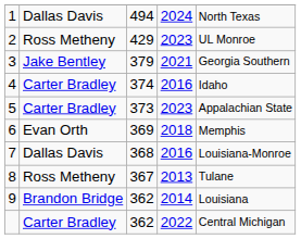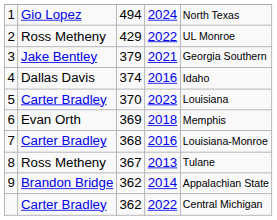 <table class="wikitable">
 <tr>
 </tr>
 <tr>
 <td>1</td>
-<td>Dallas Davis</td>
+<td><a href='#'>Gio Lopez</a></td>
 <td><abbr>494</abbr></td>
 <td><a href='#'>2024</a></td>
 <td style="font-size:80%;">North Texas</td>
 </tr>
 <tr>
 <td>2</td>
 <td>Ross Metheny</td>
 <td><abbr>429</abbr></td>
-<td><a href='#'>2023</a></td>
+<td><a href='#'>2022</a></td>
 <td style="font-size:80%;">UL Monroe</td>
 </tr>
 <tr>
 <td>3</td>
 <td><a href='#'>Jake Bentley</a></td>
 <td><abbr>379</abbr></td>
 <td><a href='#'>2021</a></td>
 <td style="font-size:80%;">Georgia Southern</td>
 </tr>
 <tr>
 <td>4</td>
-<td><a href='#'>Carter Bradley</a></td>
+<td>Dallas Davis</td>
 <td>374</td>
 <td><a href='#'>2016</a></td>
 <td style="font-size:80%;">Idaho</td>
 </tr>
 <tr>
 <td>5</td>
 <td><a href='#'>Carter Bradley</a></td>
-<td><abbr>373</abbr></td>
+<td><abbr>370</abbr></td>
 <td><a href='#'>2023</a></td>
-<td style="font-size:80%;">Appalachian State</td>
+<td style="font-size:80%;">Louisiana</td>
 </tr>
 <tr>
 <td>6</td>
 <td>Evan Orth</td>
 <td>369</td>
 <td><a href='#'>2018</a></td>
 <td style="font-size:80%;">Memphis</td>
 </tr>
 <tr>
 <td>7</td>
-<td>Dallas Davis</td>
+<td><a href='#'>Carter Bradley</a></td>
 <td><abbr>368</abbr></td>
 <td><a href='#'>2016</a></td>
 <td style="font-size:80%;">Louisiana-Monroe</td>
 </tr>
 <tr>
 <td>8</td>
 <td>Ross Metheny</td>
 <td><abbr>367</abbr></td>
 <td><a href='#'>2013</a></td>
 <td style="font-size:80%;">Tulane</td>
 </tr>
 <tr>
 <td>9</td>
 <td><a href='#'>Brandon Bridge</a></td>
 <td><abbr>362</abbr></td>
 <td><a href='#'>2014</a></td>
-<td style="font-size:80%;">Louisiana</td>
+<td style="font-size:80%;">Appalachian State</td>
 </tr>
 <tr>
 <td></td>
 <td><a href='#'>Carter Bradley</a></td>
 <td><abbr>362</abbr></td>
 <td><a href='#'>2022</a></td>
 <td style="font-size:80%;">Central Michigan</td>
 </tr>
 </table>
